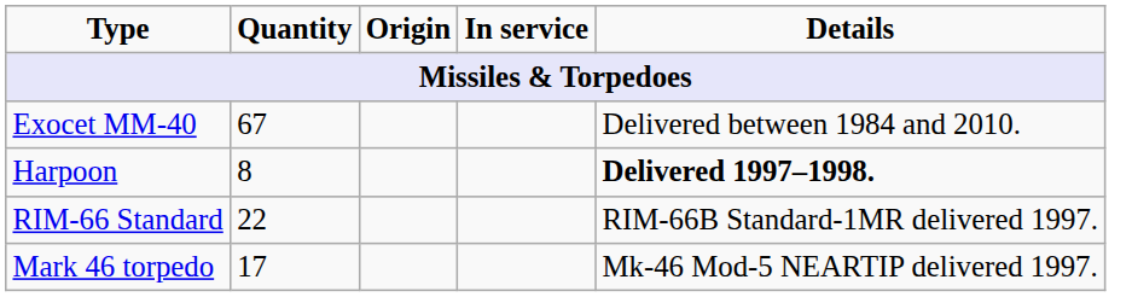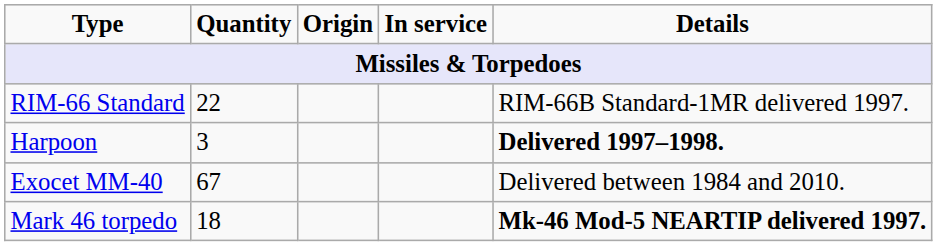 <table class="wikitable sortable">
 <tr>
 <td align=center><strong>Type</strong></td>
 <td align=center><strong>Quantity</strong></td>
 <td align=center><strong>Origin</strong></td>
 <td align=center><strong>In service</strong></td>
 <td align=center><strong>Details</strong></td>
 </tr>
 <tr>
 <th colspan="5" style="background: lavender;">Missiles & Torpedoes</th>
 </tr>
 <tr>
+<td><a href='#'>RIM-66 Standard</a></td>
+<td>22</td>
+<td></td>
+<td></td>
+<td>RIM-66B Standard-1MR delivered 1997.</td>
+</tr>
+<tr>
+<td><a href='#'>Harpoon</a></td>
+<td>3</td>
+<td></td>
+<td></td>
+<td><strong>Delivered 1997–1998.</strong></td>
+</tr>
+<tr>
 <td><a href='#'>Exocet MM-40</a></td>
 <td>67</td>
 <td></td>
 <td></td>
 <td>Delivered between 1984 and 2010.</td>
 </tr>
 <tr>
-<td><a href='#'>Harpoon</a></td>
-<td>8</td>
+<td><a href='#'>Mark 46 torpedo</a></td>
+<td>18</td>
 <td></td>
 <td></td>
-<td><strong>Delivered 1997–1998.</strong></td>
-</tr>
-<tr>
-<td><a href='#'>RIM-66 Standard</a></td>
-<td>22</td>
-<td></td>
-<td></td>
-<td>RIM-66B Standard-1MR delivered 1997.</td>
-</tr>
-<tr>
-<td><a href='#'>Mark 46 torpedo</a></td>
-<td>17</td>
-<td></td>
-<td></td>
-<td>Mk-46 Mod-5 NEARTIP delivered 1997.</td>
+<td><strong>Mk-46 Mod-5 NEARTIP delivered 1997.</strong></td>
 </tr>
 </table>
